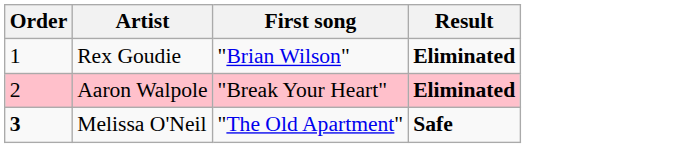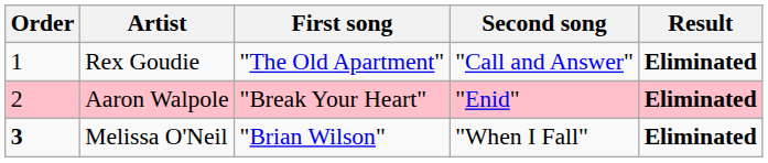 <table class=wikitable>
 <tr>
 <th>Order</th>
 <th>Artist</th>
 <th>First song</th>
+<th>Second song</th>
 <th>Result</th>
 </tr>
 <tr>
 <td>1</td>
 <td>Rex Goudie</td>
-<td>"<a href='#'>Brian Wilson</a>"</td>
+<td>"<a href='#'>The Old Apartment</a>"</td>
+<td>"<a href='#'>Call and Answer</a>"</td>
 <td><strong>Eliminated</strong></td>
 </tr>
 <tr style="background:pink;">
 <td>2</td>
 <td>Aaron Walpole</td>
 <td>"Break Your Heart"</td>
+<td>"<a href='#'>Enid</a>"</td>
 <td><strong>Eliminated</strong></td>
 </tr>
 <tr>
 <td><strong>3</strong></td>
 <td>Melissa O'Neil</td>
-<td>"<a href='#'>The Old Apartment</a>"</td>
-<td><strong>Safe</strong></td>
+<td>"<a href='#'>Brian Wilson</a>"</td>
+<td>"When I Fall"</td>
+<td><strong>Eliminated</strong></td>
 </tr>
 </table>
